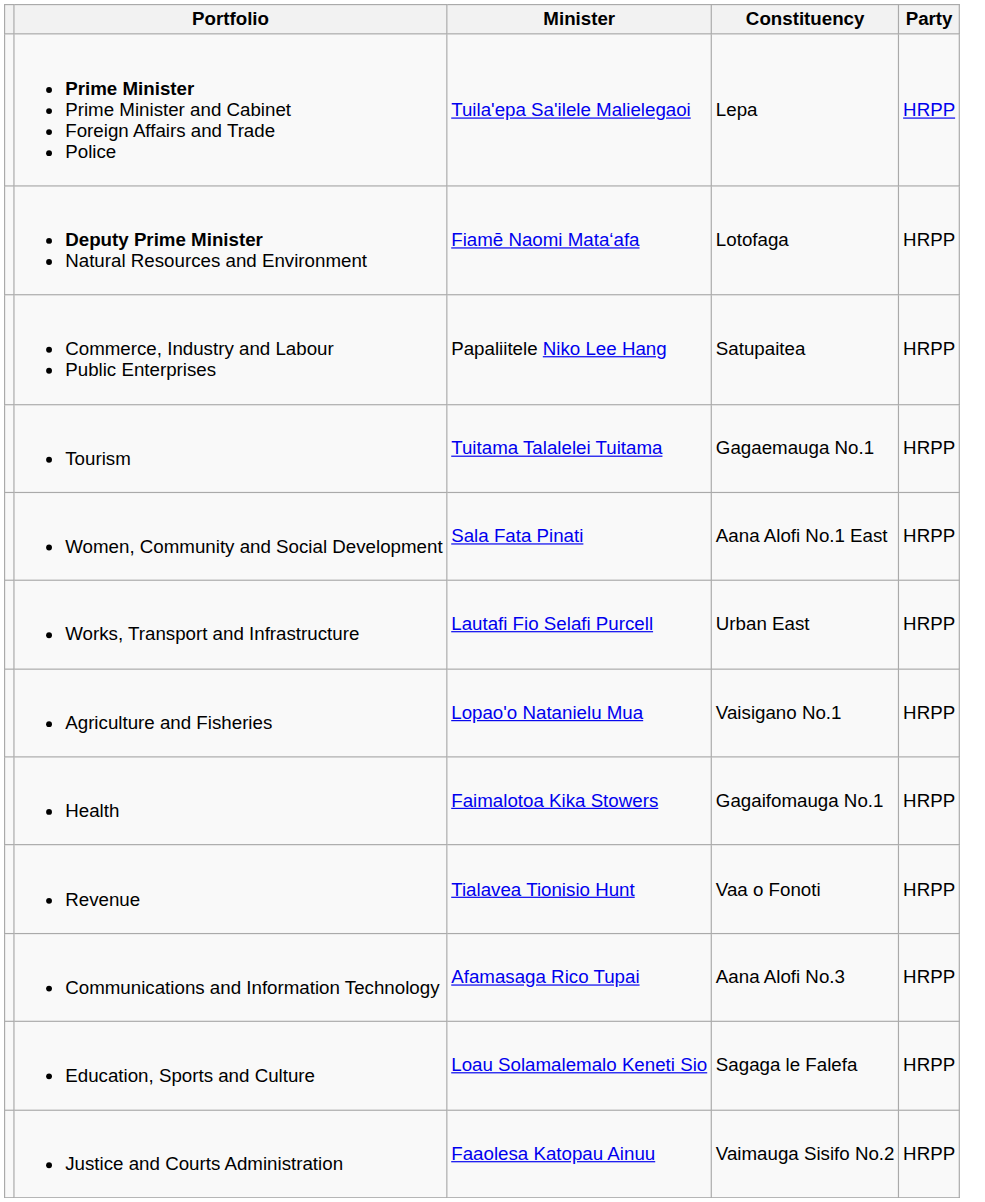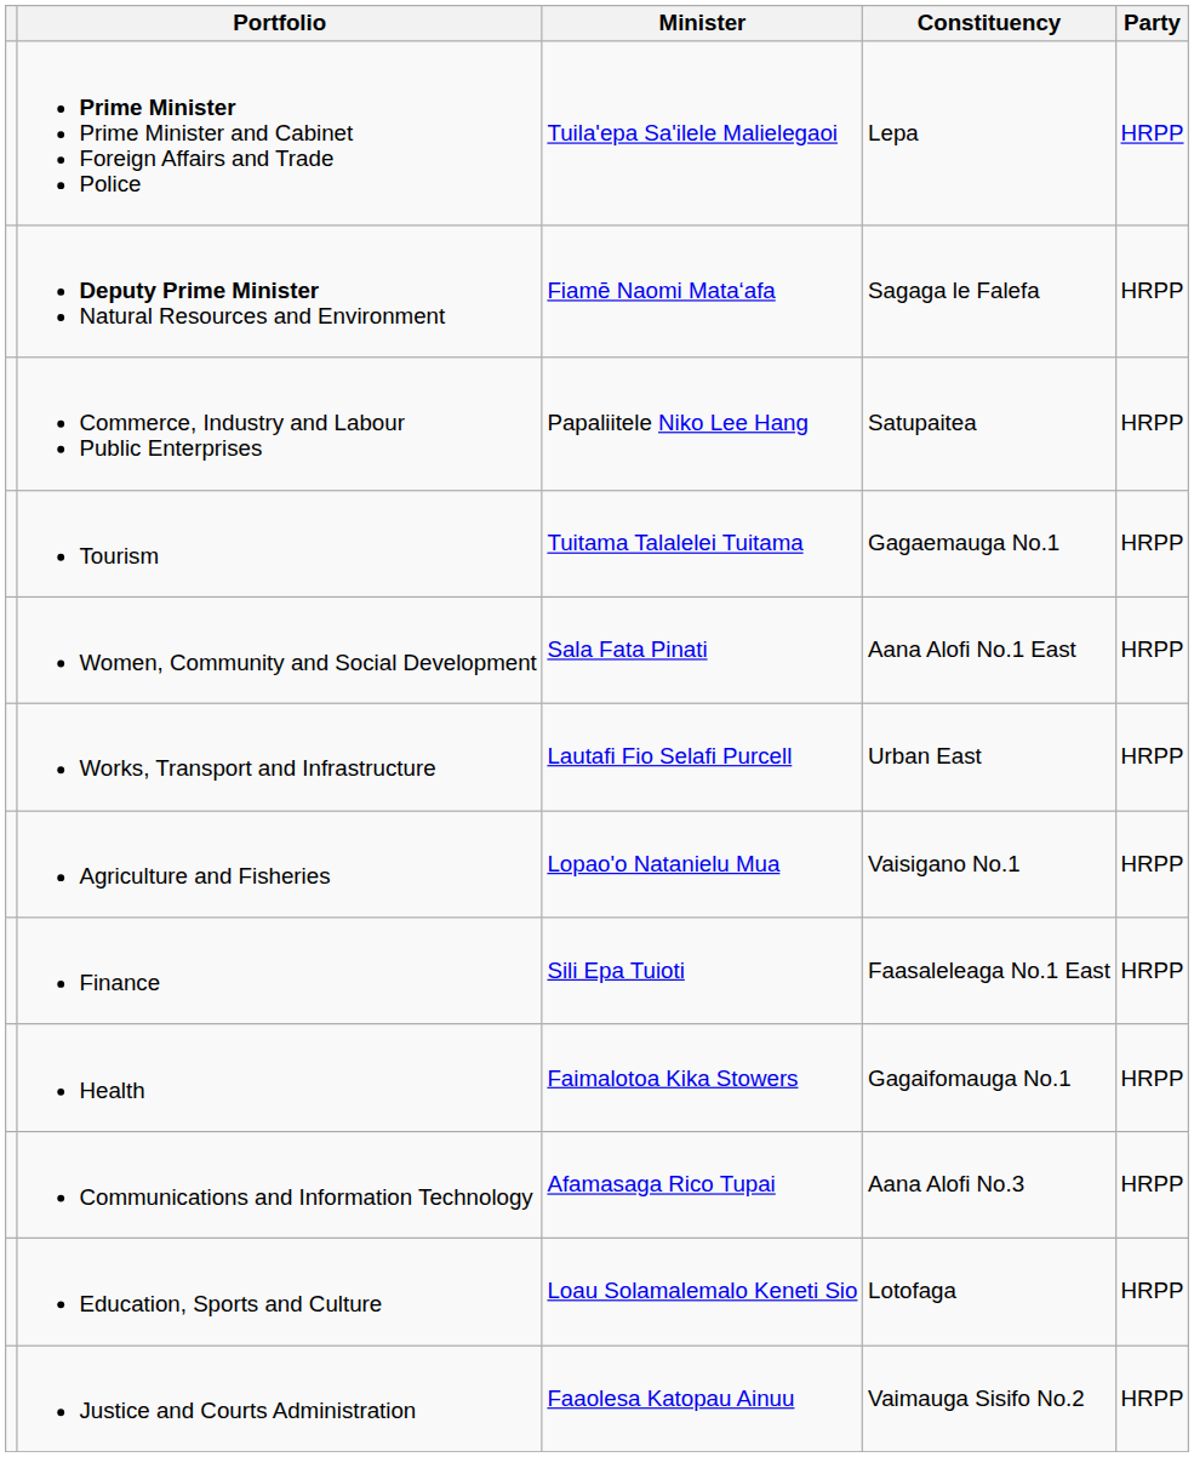 <table class="wikitable">
 <tr>
 <th width="1%"></th>
 <th>Portfolio</th>
 <th>Minister</th>
 <th>Constituency</th>
 <th>Party</th>
 </tr>
 <tr>
 <td bgcolor=></td>
 <td><br><ul><li><strong>Prime Minister</strong></li><li>Prime Minister and Cabinet</li><li>Foreign Affairs and Trade</li><li>Police</li></ul></td>
 <td><a href='#'>Tuila'epa Sa'ilele Malielegaoi</a></td>
 <td>Lepa</td>
 <td><a href='#'>HRPP</a></td>
 </tr>
 <tr>
 <td bgcolor=></td>
 <td><br><ul><li><strong>Deputy Prime Minister</strong></li><li>Natural Resources and Environment</li></ul></td>
 <td><a href='#'>Fiamē Naomi Mata‘afa</a></td>
-<td>Lotofaga</td>
+<td>Sagaga le Falefa</td>
 <td>HRPP</td>
 </tr>
 <tr>
 <td bgcolor=></td>
 <td><br><ul><li>Commerce, Industry and Labour</li><li>Public Enterprises</li></ul></td>
 <td>Papaliitele <a href='#'>Niko Lee Hang</a></td>
 <td>Satupaitea</td>
 <td>HRPP</td>
 </tr>
 <tr>
 <td bgcolor=></td>
 <td><br><ul><li>Tourism</li></ul></td>
 <td><a href='#'>Tuitama Talalelei Tuitama</a></td>
 <td>Gagaemauga No.1</td>
 <td>HRPP</td>
 </tr>
 <tr>
 <td bgcolor=></td>
 <td><br><ul><li>Women, Community and Social Development</li></ul></td>
 <td><a href='#'>Sala Fata Pinati</a></td>
 <td>Aana Alofi No.1 East</td>
 <td>HRPP</td>
 </tr>
 <tr>
 <td bgcolor=></td>
 <td><br><ul><li>Works, Transport and Infrastructure</li></ul></td>
 <td><a href='#'>Lautafi Fio Selafi Purcell</a></td>
 <td>Urban East</td>
 <td>HRPP</td>
 </tr>
 <tr>
 <td bgcolor=></td>
 <td><br><ul><li>Agriculture and Fisheries</li></ul></td>
 <td><a href='#'>Lopao'o Natanielu Mua</a></td>
 <td>Vaisigano No.1</td>
 <td>HRPP</td>
 </tr>
 <tr>
 <td bgcolor=></td>
-<td><br><ul><li>Health</li></ul></td>
-<td><a href='#'>Faimalotoa Kika Stowers</a></td>
-<td>Gagaifomauga No.1</td>
+<td><br><ul><li>Finance</li></ul></td>
+<td><a href='#'>Sili Epa Tuioti</a></td>
+<td>Faasaleleaga No.1 East</td>
 <td>HRPP</td>
 </tr>
 <tr>
 <td bgcolor=></td>
-<td><br><ul><li>Revenue</li></ul></td>
-<td><a href='#'>Tialavea Tionisio Hunt</a></td>
-<td>Vaa o Fonoti</td>
+<td><br><ul><li>Health</li></ul></td>
+<td><a href='#'>Faimalotoa Kika Stowers</a></td>
+<td>Gagaifomauga No.1</td>
 <td>HRPP</td>
 </tr>
 <tr>
 <td bgcolor=></td>
 <td><br><ul><li>Communications and Information Technology</li></ul></td>
 <td><a href='#'>Afamasaga Rico Tupai</a></td>
 <td>Aana Alofi No.3</td>
 <td>HRPP</td>
 </tr>
 <tr>
 <td bgcolor=></td>
 <td><br><ul><li>Education, Sports and Culture</li></ul></td>
 <td><a href='#'>Loau Solamalemalo Keneti Sio</a></td>
-<td>Sagaga le Falefa</td>
+<td>Lotofaga</td>
 <td>HRPP</td>
 </tr>
 <tr>
 <td bgcolor=></td>
 <td><br><ul><li>Justice and Courts Administration</li></ul></td>
 <td><a href='#'>Faaolesa Katopau Ainuu</a></td>
 <td>Vaimauga Sisifo No.2</td>
 <td>HRPP</td>
 </tr>
 <tr>
 </tr>
 </table>
